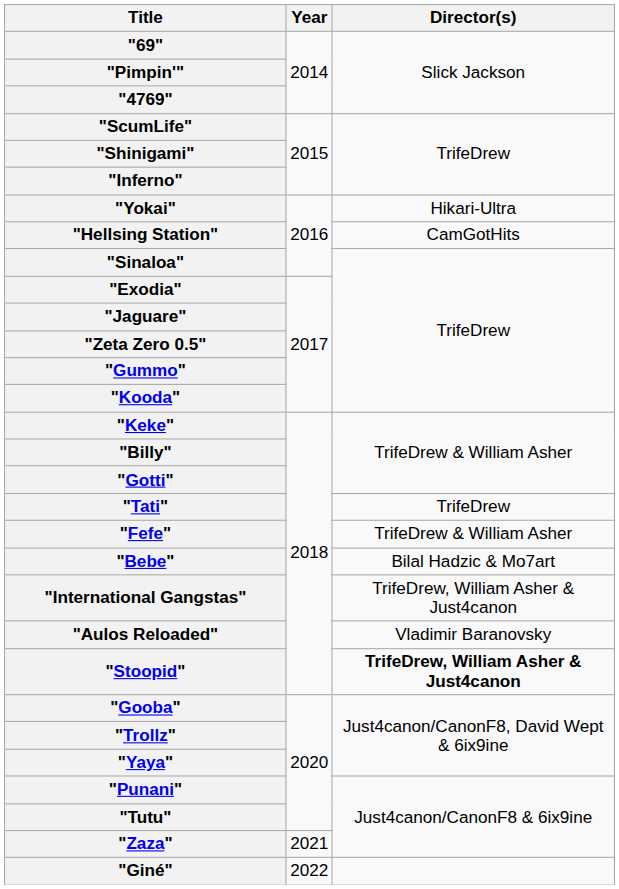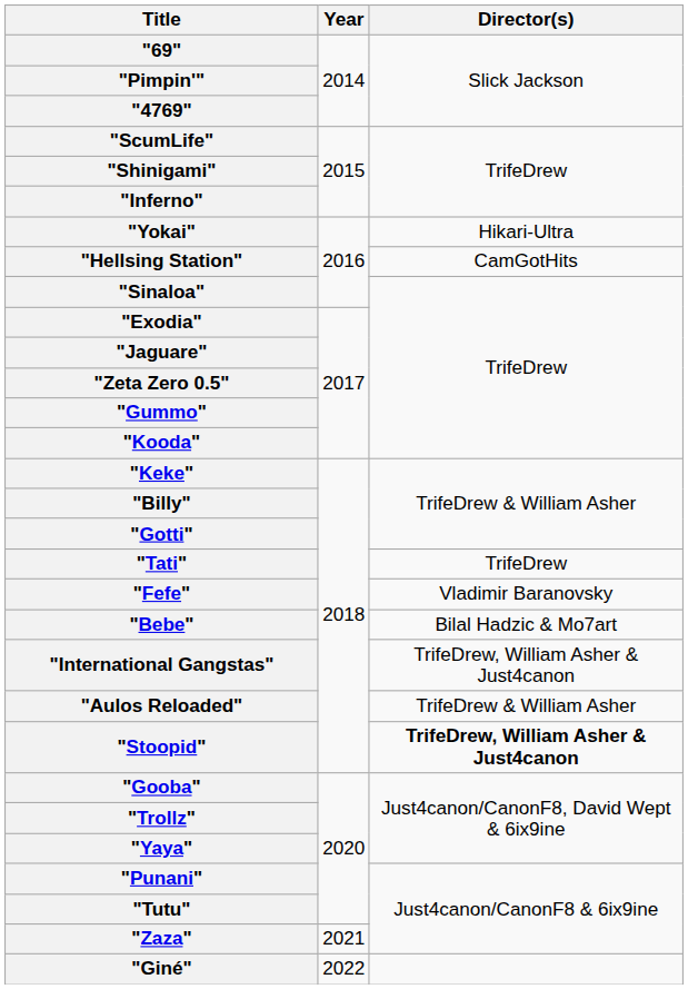 <table class="wikitable plainrowheaders" style="text-align:center;">
 <tr>
 <th scope="col" style="width:16em;">Title</th>
 <th scope="col" style="width:1em;">Year</th>
 <th scope="col" style="width:16em;">Director(s)</th>
 </tr>
 <tr>
 <th scope="row">"69"</th>
 <td rowspan="3">2014</td>
 <td rowspan="3">Slick Jackson</td>
 </tr>
 <tr>
 <th scope="row">"Pimpin'"</th>
 </tr>
 <tr>
 <th scope="row">"4769"</th>
 </tr>
 <tr>
 <th scope="row">"ScumLife"</th>
 <td rowspan="3">2015</td>
 <td rowspan="3">TrifeDrew</td>
 </tr>
 <tr>
 <th scope="row">"Shinigami"<br></th>
 </tr>
 <tr>
 <th scope="row">"Inferno"</th>
 </tr>
 <tr>
 <th scope="row">"Yokai"<br></th>
 <td rowspan="3">2016</td>
 <td>Hikari-Ultra</td>
 </tr>
 <tr>
 <th scope="row">"Hellsing Station"<br></th>
 <td>CamGotHits</td>
 </tr>
 <tr>
 <th scope="row">"Sinaloa"</th>
 <td rowspan="6">TrifeDrew</td>
 </tr>
 <tr>
 <th scope="row">"Exodia"<br></th>
 <td rowspan="5">2017</td>
 </tr>
 <tr>
 <th scope="row">"Jaguare"<br></th>
 </tr>
 <tr>
 <th scope="row">"Zeta Zero 0.5"<br></th>
 </tr>
 <tr>
 <th scope="row">"<a href='#'>Gummo</a>"</th>
 </tr>
 <tr>
 <th scope="row">"<a href='#'>Kooda</a>"</th>
 </tr>
 <tr>
 <th scope="row">"<a href='#'>Keke</a>"<br></th>
 <td rowspan="9">2018</td>
 <td rowspan="3">TrifeDrew & William Asher</td>
 </tr>
 <tr>
 <th scope="row">"Billy"</th>
 </tr>
 <tr>
 <th scope="row">"<a href='#'>Gotti</a>"</th>
 </tr>
 <tr>
 <th scope="row">"<a href='#'>Tati</a>"<br></th>
 <td>TrifeDrew</td>
 </tr>
 <tr>
 <th scope="row">"<a href='#'>Fefe</a>"<br></th>
-<td>TrifeDrew & William Asher</td>
+<td>Vladimir Baranovsky</td>
 </tr>
 <tr>
 <th scope="row">"<a href='#'>Bebe</a>"<br></th>
 <td>Bilal Hadzic & Mo7art</td>
 </tr>
 <tr>
 <th scope="row">"International Gangstas"<br></th>
 <td>TrifeDrew, William Asher & Just4canon</td>
 </tr>
 <tr>
 <th scope="row">"Aulos Reloaded"<br></th>
-<td>Vladimir Baranovsky</td>
+<td>TrifeDrew & William Asher</td>
 </tr>
 <tr>
 <th scope="row">"<a href='#'>Stoopid</a>"<br></th>
 <td><strong>TrifeDrew, William Asher & Just4canon</strong></td>
 </tr>
 <tr>
 <th scope="row">"<a href='#'>Gooba</a>"</th>
 <td rowspan="5">2020</td>
 <td rowspan="3">Just4canon/CanonF8, David Wept & 6ix9ine</td>
 </tr>
 <tr>
 <th scope="row">"<a href='#'>Trollz</a>"<br></th>
 </tr>
 <tr>
 <th scope="row">"<a href='#'>Yaya</a>"</th>
 </tr>
 <tr>
 <th scope="row">"<a href='#'>Punani</a>"</th>
 <td rowspan="3">Just4canon/CanonF8 & 6ix9ine</td>
 </tr>
 <tr>
 <th scope="row">"Tutu"</th>
 </tr>
 <tr>
 <th scope="row">"<a href='#'>Zaza</a>"</th>
 <td>2021</td>
 </tr>
 <tr>
 <th scope="row">"Giné"</th>
 <td>2022</td>
 <td></td>
 </tr>
 </table>
